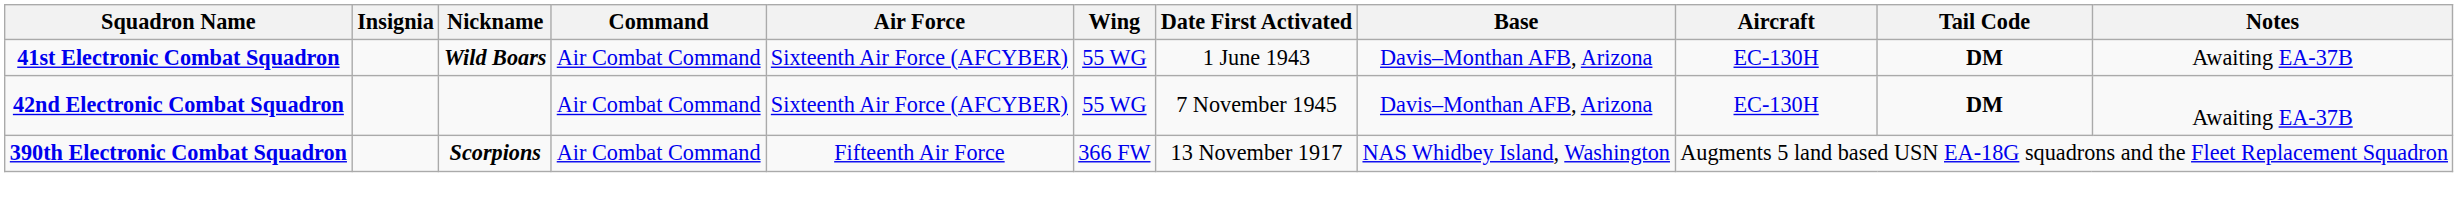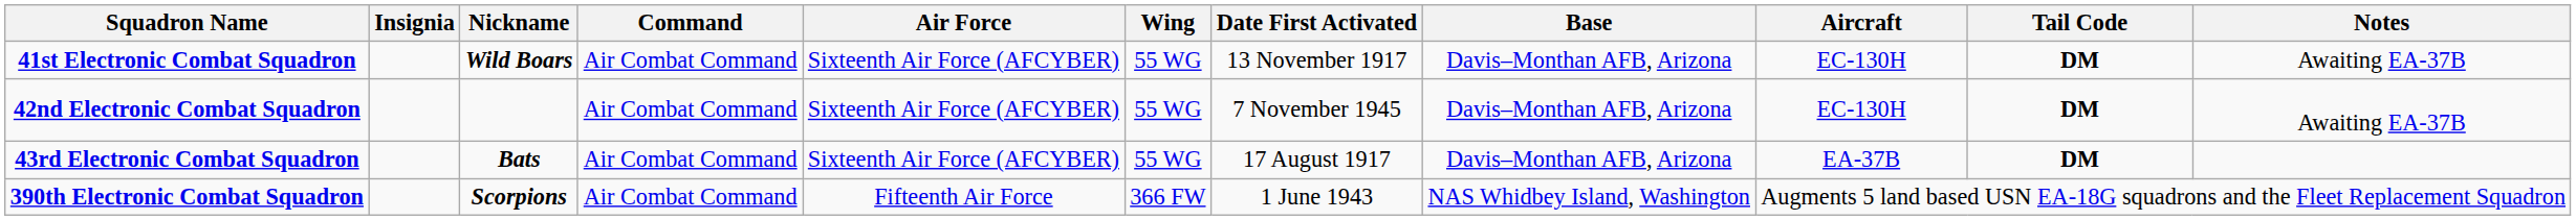 <table class="wikitable sortable" style="text-align:center;">
 <tr>
 <th>Squadron Name</th>
 <th>Insignia</th>
 <th>Nickname</th>
 <th>Command</th>
 <th>Air Force</th>
 <th>Wing</th>
 <th>Date First Activated</th>
 <th>Base</th>
 <th>Aircraft</th>
 <th>Tail Code</th>
 <th>Notes</th>
 </tr>
 <tr>
 <td><strong><a href='#'>41st Electronic Combat Squadron</a></strong></td>
 <td></td>
 <td><strong><em>Wild Boars</em></strong></td>
 <td><a href='#'>Air Combat Command</a></td>
 <td><a href='#'>Sixteenth Air Force (AFCYBER)</a></td>
 <td><a href='#'>55 WG</a></td>
-<td>1 June 1943</td>
+<td>13 November 1917</td>
 <td><a href='#'>Davis–Monthan AFB</a>, <a href='#'>Arizona</a></td>
 <td><a href='#'>EC-130H</a></td>
 <td><strong>DM</strong></td>
 <td>Awaiting <a href='#'>EA-37B</a></td>
 </tr>
 <tr>
 <td><strong><a href='#'>42nd Electronic Combat Squadron</a></strong></td>
 <td></td>
 <td></td>
 <td><a href='#'>Air Combat Command</a></td>
 <td><a href='#'>Sixteenth Air Force (AFCYBER)</a></td>
 <td><a href='#'>55 WG</a></td>
 <td>7 November 1945</td>
 <td><a href='#'>Davis–Monthan AFB</a>, <a href='#'>Arizona</a></td>
 <td><a href='#'>EC-130H</a></td>
 <td><strong>DM</strong></td>
 <td><strong></strong><br>Awaiting <a href='#'>EA-37B</a></td>
 </tr>
 <tr>
+<td><strong><a href='#'>43rd Electronic Combat Squadron</a></strong></td>
+<td></td>
+<td><strong><em>Bats</em></strong></td>
+<td><a href='#'>Air Combat Command</a></td>
+<td><a href='#'>Sixteenth Air Force (AFCYBER)</a></td>
+<td><a href='#'>55 WG</a></td>
+<td>17 August 1917</td>
+<td><a href='#'>Davis–Monthan AFB</a>, <a href='#'>Arizona</a></td>
+<td><a href='#'>EA-37B</a></td>
+<td><strong>DM</strong></td>
+<td></td>
+</tr>
+<tr>
 <td><strong><a href='#'>390th Electronic Combat Squadron</a></strong></td>
 <td></td>
 <td><strong><em>Scorpions</em></strong></td>
 <td><a href='#'>Air Combat Command</a></td>
 <td><a href='#'>Fifteenth Air Force</a></td>
 <td><a href='#'>366 FW</a></td>
-<td>13 November 1917</td>
+<td>1 June 1943</td>
 <td><a href='#'>NAS Whidbey Island</a>, <a href='#'>Washington</a></td>
 <td colspan="3">Augments 5 land based USN <a href='#'>EA-18G</a> squadrons and the <a href='#'>Fleet Replacement Squadron</a></td>
 </tr>
 </table>
